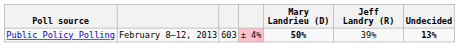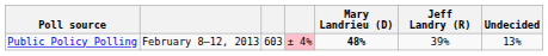 <table class="wikitable" style="text-align:center">
 <tr valign= bottom>
 <th>Poll source</th>
 <th></th>
 <th></th>
 <th></th>
 <th style="width:100px;">Mary<br>Landrieu (D)</th>
 <th style="width:100px;">Jeff<br>Landry (R)</th>
 <th>Undecided</th>
 </tr>
 <tr>
 <td align=left><a href='#'>Public Policy Polling</a></td>
 <td>February 8–12, 2013</td>
 <td>603</td>
 <td style="background: pink;">± 4%</td>
-<td><strong>50%</strong></td>
+<td><strong>48%</strong></td>
 <td>39%</td>
-<td><strong>13%</strong></td>
+<td>13%</td>
 </tr>
 </table>
